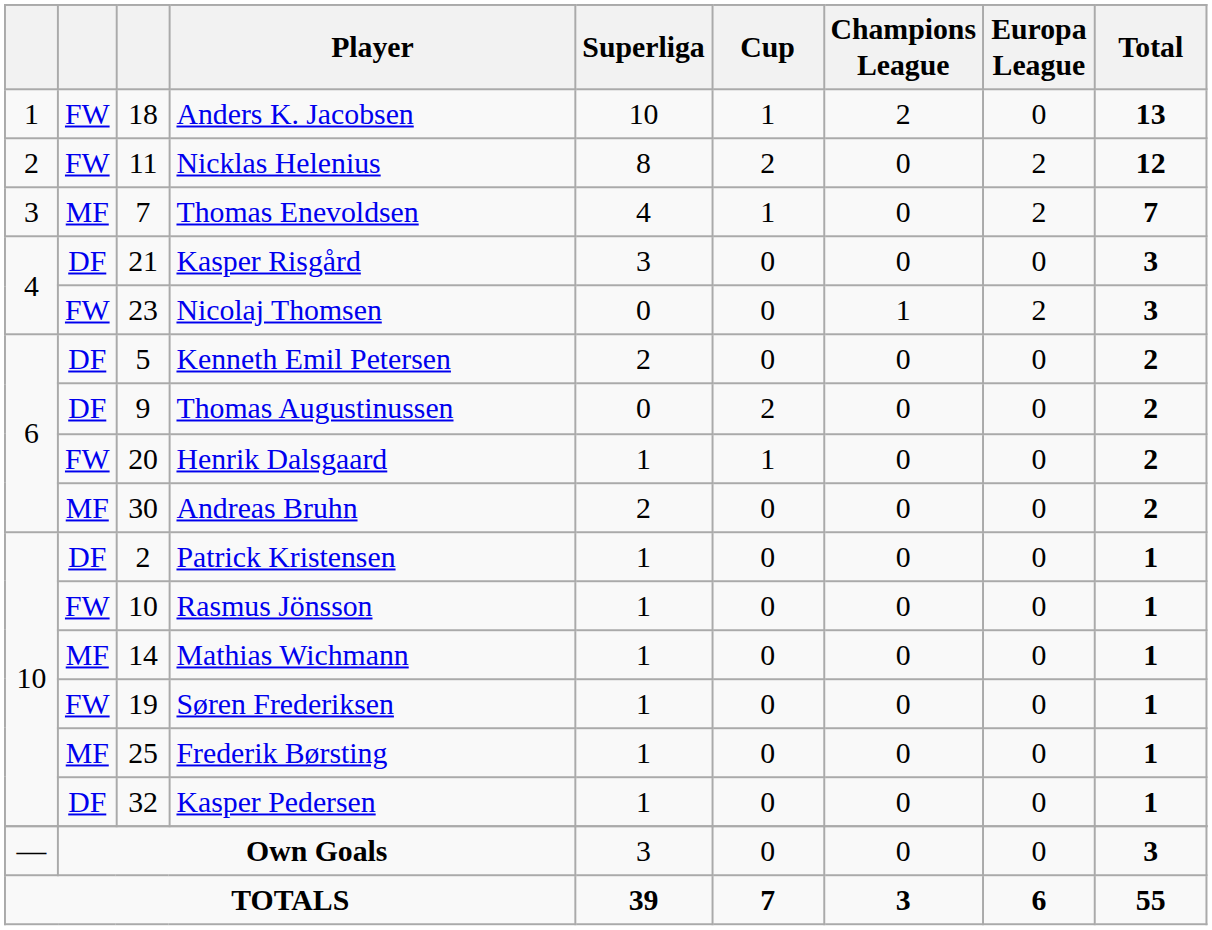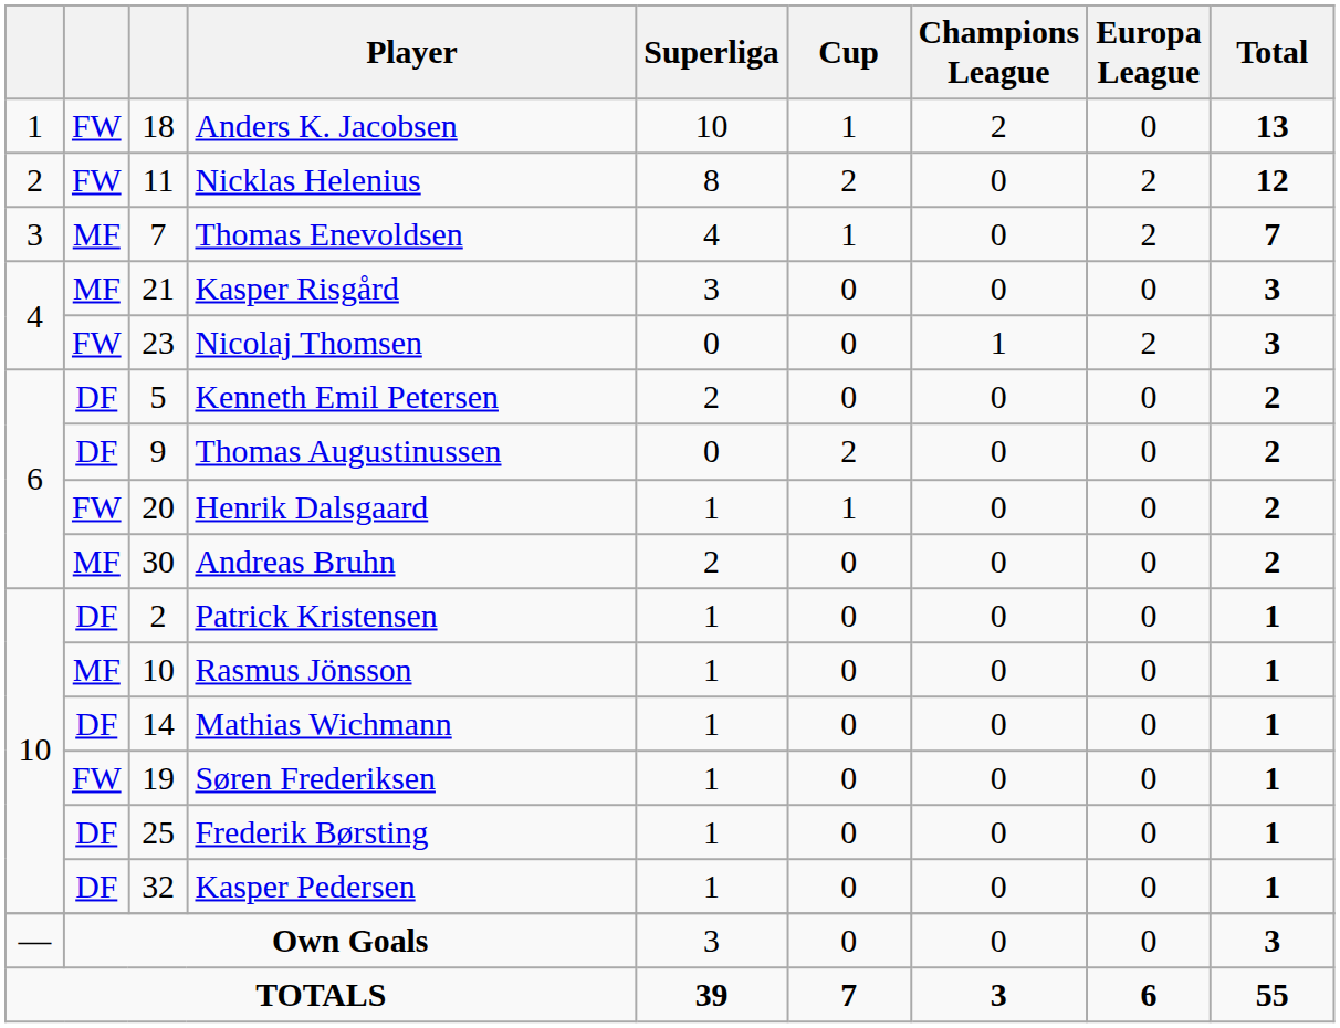 <table class="wikitable sortable" style="font-size: 95%; text-align: center;">
 <tr>
 <th width=20></th>
 <th width=20></th>
 <th width=20></th>
 <th width=200>Player</th>
 <th width=50>Superliga</th>
 <th width=50>Cup</th>
 <th width=50>Champions League</th>
 <th width=50>Europa League</th>
 <th width=50>Total</th>
 </tr>
 <tr>
 <td rowspan=1>1</td>
 <td><a href='#'>FW</a></td>
 <td>18</td>
 <td align=left> <a href='#'>Anders K. Jacobsen</a></td>
 <td>10</td>
 <td>1</td>
 <td>2</td>
 <td>0</td>
 <td><strong>13</strong></td>
 </tr>
 <tr>
 <td rowspan=1>2</td>
 <td><a href='#'>FW</a></td>
 <td>11</td>
 <td align=left> <a href='#'>Nicklas Helenius</a></td>
 <td>8</td>
 <td>2</td>
 <td>0</td>
 <td>2</td>
 <td><strong>12</strong></td>
 </tr>
 <tr>
 <td rowspan=1>3</td>
 <td><a href='#'>MF</a></td>
 <td>7</td>
 <td align=left> <a href='#'>Thomas Enevoldsen</a></td>
 <td>4</td>
 <td>1</td>
 <td>0</td>
 <td>2</td>
 <td><strong>7</strong></td>
 </tr>
 <tr>
 <td rowspan=2>4</td>
-<td><a href='#'>DF</a></td>
+<td><a href='#'>MF</a></td>
 <td>21</td>
 <td align=left> <a href='#'>Kasper Risgård</a></td>
 <td>3</td>
 <td>0</td>
 <td>0</td>
 <td>0</td>
 <td><strong>3</strong></td>
 </tr>
 <tr>
 <td><a href='#'>FW</a></td>
 <td>23</td>
 <td align=left> <a href='#'>Nicolaj Thomsen</a></td>
 <td>0</td>
 <td>0</td>
 <td>1</td>
 <td>2</td>
 <td><strong>3</strong></td>
 </tr>
 <tr>
 <td rowspan=4>6</td>
 <td><a href='#'>DF</a></td>
 <td>5</td>
 <td align=left> <a href='#'>Kenneth Emil Petersen</a></td>
 <td>2</td>
 <td>0</td>
 <td>0</td>
 <td>0</td>
 <td><strong>2</strong></td>
 </tr>
 <tr>
 <td><a href='#'>DF</a></td>
 <td>9</td>
 <td align=left> <a href='#'>Thomas Augustinussen</a></td>
 <td>0</td>
 <td>2</td>
 <td>0</td>
 <td>0</td>
 <td><strong>2</strong></td>
 </tr>
 <tr>
 <td><a href='#'>FW</a></td>
 <td>20</td>
 <td align=left> <a href='#'>Henrik Dalsgaard</a></td>
 <td>1</td>
 <td>1</td>
 <td>0</td>
 <td>0</td>
 <td><strong>2</strong></td>
 </tr>
 <tr>
 <td><a href='#'>MF</a></td>
 <td>30</td>
 <td align=left> <a href='#'>Andreas Bruhn</a></td>
 <td>2</td>
 <td>0</td>
 <td>0</td>
 <td>0</td>
 <td><strong>2</strong></td>
 </tr>
 <tr>
 <td rowspan=6>10</td>
 <td><a href='#'>DF</a></td>
 <td>2</td>
 <td align=left> <a href='#'>Patrick Kristensen</a></td>
 <td>1</td>
 <td>0</td>
 <td>0</td>
 <td>0</td>
 <td><strong>1</strong></td>
 </tr>
 <tr>
-<td><a href='#'>FW</a></td>
+<td><a href='#'>MF</a></td>
 <td>10</td>
 <td align=left> <a href='#'>Rasmus Jönsson</a></td>
 <td>1</td>
 <td>0</td>
 <td>0</td>
 <td>0</td>
 <td><strong>1</strong></td>
 </tr>
 <tr>
-<td><a href='#'>MF</a></td>
+<td><a href='#'>DF</a></td>
 <td>14</td>
 <td align=left> <a href='#'>Mathias Wichmann</a></td>
 <td>1</td>
 <td>0</td>
 <td>0</td>
 <td>0</td>
 <td><strong>1</strong></td>
 </tr>
 <tr>
 <td><a href='#'>FW</a></td>
 <td>19</td>
 <td align=left> <a href='#'>Søren Frederiksen</a></td>
 <td>1</td>
 <td>0</td>
 <td>0</td>
 <td>0</td>
 <td><strong>1</strong></td>
 </tr>
 <tr>
-<td><a href='#'>MF</a></td>
+<td><a href='#'>DF</a></td>
 <td>25</td>
 <td align=left> <a href='#'>Frederik Børsting</a></td>
 <td>1</td>
 <td>0</td>
 <td>0</td>
 <td>0</td>
 <td><strong>1</strong></td>
 </tr>
 <tr>
 <td><a href='#'>DF</a></td>
 <td>32</td>
 <td align=left> <a href='#'>Kasper Pedersen</a></td>
 <td>1</td>
 <td>0</td>
 <td>0</td>
 <td>0</td>
 <td><strong>1</strong></td>
 </tr>
 <tr>
 </tr>
 <tr>
 <td>—</td>
 <td colspan="3"><strong>Own Goals</strong></td>
 <td>3</td>
 <td>0</td>
 <td>0</td>
 <td>0</td>
 <td><strong>3</strong></td>
 </tr>
 <tr>
 <td colspan="4"><strong>TOTALS</strong></td>
 <td><strong>39</strong></td>
 <td><strong>7</strong></td>
 <td><strong>3</strong></td>
 <td><strong>6</strong></td>
 <td><strong>55</strong></td>
 </tr>
 </table>
